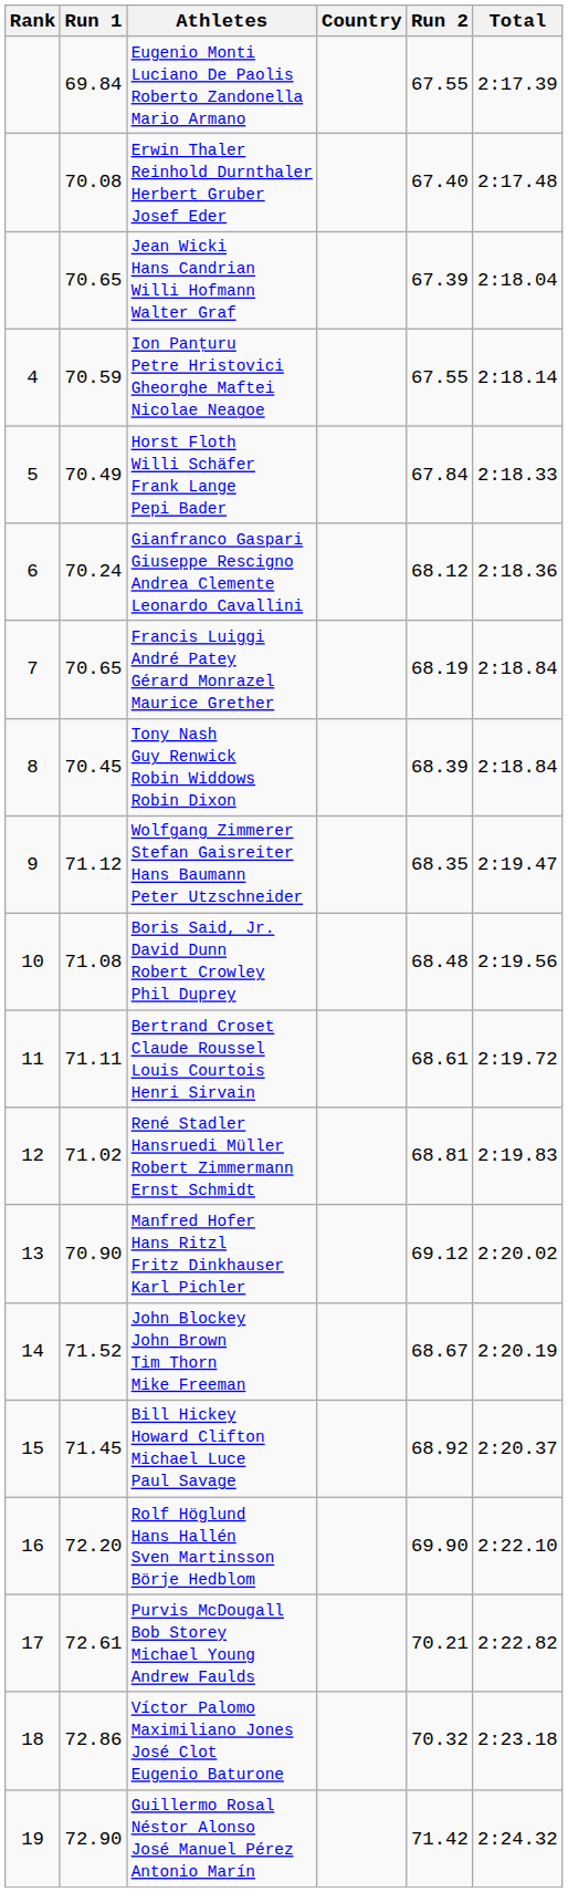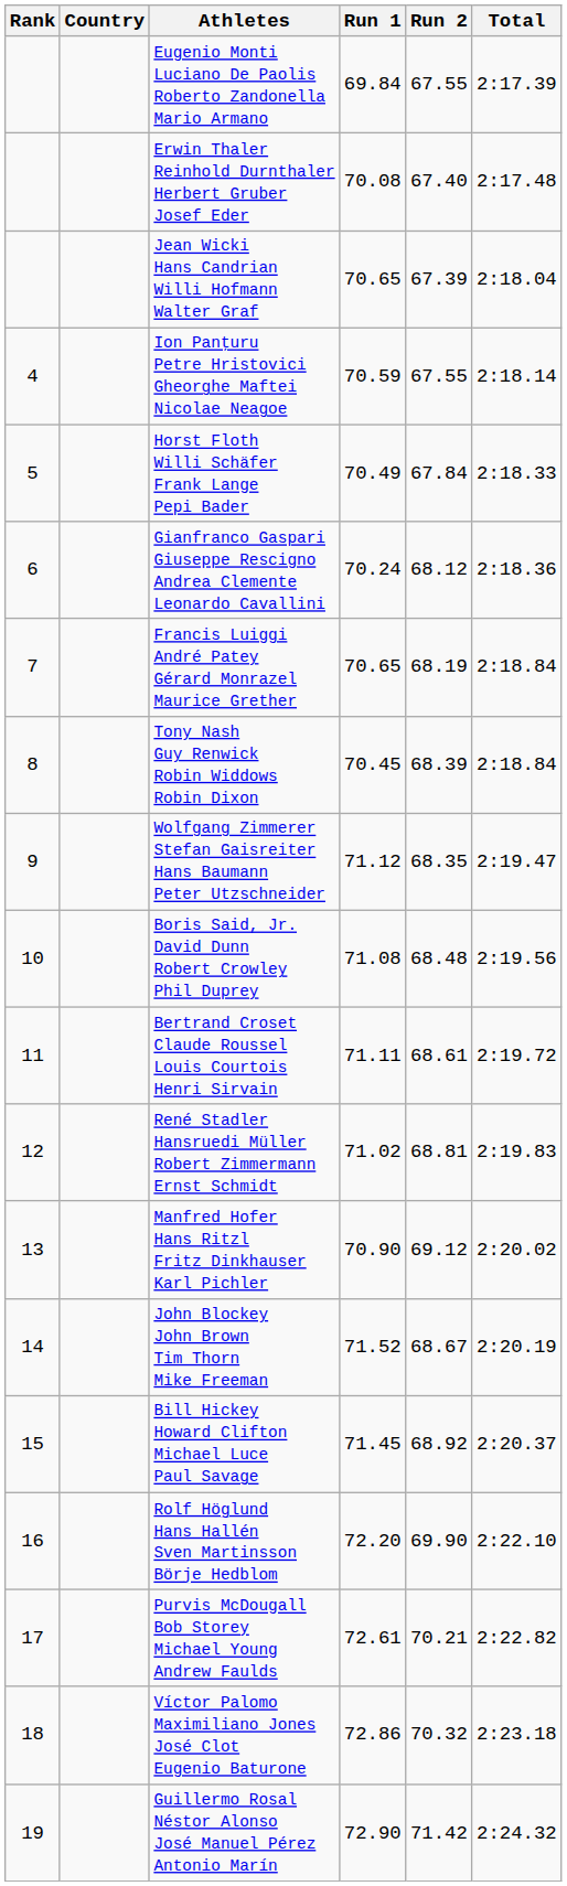 <table class="wikitable sortable" style="text-align:center">
 <tr>
 <th>Rank</th>
+<th>Country</th>
+<th>Athletes</th>
 <th>Run 1</th>
-<th>Athletes</th>
-<th>Country</th>
 <th>Run 2</th>
 <th>Total</th>
 </tr>
 <tr>
 <td></td>
+<td align=left></td>
+<td align=left><small> <a href='#'>Eugenio Monti</a> <br> <a href='#'>Luciano De Paolis</a> <br> <a href='#'>Roberto Zandonella</a> <br> <a href='#'>Mario Armano</a></small></td>
 <td>69.84</td>
-<td align=left><small> <a href='#'>Eugenio Monti</a> <br> <a href='#'>Luciano De Paolis</a> <br> <a href='#'>Roberto Zandonella</a> <br> <a href='#'>Mario Armano</a></small></td>
-<td align=left></td>
 <td>67.55</td>
 <td>2:17.39</td>
 </tr>
 <tr>
 <td></td>
+<td align=left></td>
+<td align=left><small> <a href='#'>Erwin Thaler</a> <br> <a href='#'>Reinhold Durnthaler</a> <br> <a href='#'>Herbert Gruber</a> <br> <a href='#'>Josef Eder</a></small></td>
 <td>70.08</td>
-<td align=left><small> <a href='#'>Erwin Thaler</a> <br> <a href='#'>Reinhold Durnthaler</a> <br> <a href='#'>Herbert Gruber</a> <br> <a href='#'>Josef Eder</a></small></td>
-<td align=left></td>
 <td>67.40</td>
 <td>2:17.48</td>
 </tr>
 <tr>
 <td></td>
+<td align=left></td>
+<td align=left><small> <a href='#'>Jean Wicki</a> <br> <a href='#'>Hans Candrian</a> <br> <a href='#'>Willi Hofmann</a> <br> <a href='#'>Walter Graf</a></small></td>
 <td>70.65</td>
-<td align=left><small> <a href='#'>Jean Wicki</a> <br> <a href='#'>Hans Candrian</a> <br> <a href='#'>Willi Hofmann</a> <br> <a href='#'>Walter Graf</a></small></td>
-<td align=left></td>
 <td>67.39</td>
 <td>2:18.04</td>
 </tr>
 <tr>
 <td>4</td>
+<td align=left></td>
+<td align=left><small> <a href='#'>Ion Panţuru</a> <br> <a href='#'>Petre Hristovici</a> <br> <a href='#'>Gheorghe Maftei</a> <br> <a href='#'>Nicolae Neagoe</a></small></td>
 <td>70.59</td>
-<td align=left><small> <a href='#'>Ion Panţuru</a> <br> <a href='#'>Petre Hristovici</a> <br> <a href='#'>Gheorghe Maftei</a> <br> <a href='#'>Nicolae Neagoe</a></small></td>
-<td align=left></td>
 <td>67.55</td>
 <td>2:18.14</td>
 </tr>
 <tr>
 <td>5</td>
+<td align=left></td>
+<td align=left><small> <a href='#'>Horst Floth</a> <br> <a href='#'>Willi Schäfer</a> <br> <a href='#'>Frank Lange</a> <br> <a href='#'>Pepi Bader</a></small></td>
 <td>70.49</td>
-<td align=left><small> <a href='#'>Horst Floth</a> <br> <a href='#'>Willi Schäfer</a> <br> <a href='#'>Frank Lange</a> <br> <a href='#'>Pepi Bader</a></small></td>
-<td align=left></td>
 <td>67.84</td>
 <td>2:18.33</td>
 </tr>
 <tr>
 <td>6</td>
+<td align=left></td>
+<td align=left><small> <a href='#'>Gianfranco Gaspari</a> <br> <a href='#'>Giuseppe Rescigno</a> <br> <a href='#'>Andrea Clemente</a> <br> <a href='#'>Leonardo Cavallini</a></small></td>
 <td>70.24</td>
-<td align=left><small> <a href='#'>Gianfranco Gaspari</a> <br> <a href='#'>Giuseppe Rescigno</a> <br> <a href='#'>Andrea Clemente</a> <br> <a href='#'>Leonardo Cavallini</a></small></td>
-<td align=left></td>
 <td>68.12</td>
 <td>2:18.36</td>
 </tr>
 <tr>
 <td>7</td>
+<td align=left></td>
+<td align=left><small> <a href='#'>Francis Luiggi</a> <br> <a href='#'>André Patey</a> <br> <a href='#'>Gérard Monrazel</a> <br> <a href='#'>Maurice Grether</a></small></td>
 <td>70.65</td>
-<td align=left><small> <a href='#'>Francis Luiggi</a> <br> <a href='#'>André Patey</a> <br> <a href='#'>Gérard Monrazel</a> <br> <a href='#'>Maurice Grether</a></small></td>
-<td align=left></td>
 <td>68.19</td>
 <td>2:18.84</td>
 </tr>
 <tr>
 <td>8</td>
+<td align=left></td>
+<td align=left><small> <a href='#'>Tony Nash</a> <br> <a href='#'>Guy Renwick</a> <br> <a href='#'>Robin Widdows</a> <br> <a href='#'>Robin Dixon</a></small></td>
 <td>70.45</td>
-<td align=left><small> <a href='#'>Tony Nash</a> <br> <a href='#'>Guy Renwick</a> <br> <a href='#'>Robin Widdows</a> <br> <a href='#'>Robin Dixon</a></small></td>
-<td align=left></td>
 <td>68.39</td>
 <td>2:18.84</td>
 </tr>
 <tr>
 <td>9</td>
+<td align=left></td>
+<td align=left><small> <a href='#'>Wolfgang Zimmerer</a> <br> <a href='#'>Stefan Gaisreiter</a> <br> <a href='#'>Hans Baumann</a> <br> <a href='#'>Peter Utzschneider</a></small></td>
 <td>71.12</td>
-<td align=left><small> <a href='#'>Wolfgang Zimmerer</a> <br> <a href='#'>Stefan Gaisreiter</a> <br> <a href='#'>Hans Baumann</a> <br> <a href='#'>Peter Utzschneider</a></small></td>
-<td align=left></td>
 <td>68.35</td>
 <td>2:19.47</td>
 </tr>
 <tr>
 <td>10</td>
+<td align=left></td>
+<td align=left><small> <a href='#'>Boris Said, Jr.</a> <br> <a href='#'>David Dunn</a> <br> <a href='#'>Robert Crowley</a> <br> <a href='#'>Phil Duprey</a></small></td>
 <td>71.08</td>
-<td align=left><small> <a href='#'>Boris Said, Jr.</a> <br> <a href='#'>David Dunn</a> <br> <a href='#'>Robert Crowley</a> <br> <a href='#'>Phil Duprey</a></small></td>
-<td align=left></td>
 <td>68.48</td>
 <td>2:19.56</td>
 </tr>
 <tr>
 <td>11</td>
+<td align=left></td>
+<td align=left><small> <a href='#'>Bertrand Croset</a> <br> <a href='#'>Claude Roussel</a> <br> <a href='#'>Louis Courtois</a> <br> <a href='#'>Henri Sirvain</a></small></td>
 <td>71.11</td>
-<td align=left><small> <a href='#'>Bertrand Croset</a> <br> <a href='#'>Claude Roussel</a> <br> <a href='#'>Louis Courtois</a> <br> <a href='#'>Henri Sirvain</a></small></td>
-<td align=left></td>
 <td>68.61</td>
 <td>2:19.72</td>
 </tr>
 <tr>
 <td>12</td>
+<td align=left></td>
+<td align=left><small> <a href='#'>René Stadler</a> <br> <a href='#'>Hansruedi Müller</a> <br> <a href='#'>Robert Zimmermann</a> <br> <a href='#'>Ernst Schmidt</a></small></td>
 <td>71.02</td>
-<td align=left><small> <a href='#'>René Stadler</a> <br> <a href='#'>Hansruedi Müller</a> <br> <a href='#'>Robert Zimmermann</a> <br> <a href='#'>Ernst Schmidt</a></small></td>
-<td align=left></td>
 <td>68.81</td>
 <td>2:19.83</td>
 </tr>
 <tr>
 <td>13</td>
+<td align=left></td>
+<td align=left><small> <a href='#'>Manfred Hofer</a> <br> <a href='#'>Hans Ritzl</a> <br> <a href='#'>Fritz Dinkhauser</a> <br> <a href='#'>Karl Pichler</a></small></td>
 <td>70.90</td>
-<td align=left><small> <a href='#'>Manfred Hofer</a> <br> <a href='#'>Hans Ritzl</a> <br> <a href='#'>Fritz Dinkhauser</a> <br> <a href='#'>Karl Pichler</a></small></td>
-<td align=left></td>
 <td>69.12</td>
 <td>2:20.02</td>
 </tr>
 <tr>
 <td>14</td>
+<td align=left></td>
+<td align=left><small> <a href='#'>John Blockey</a> <br> <a href='#'>John Brown</a> <br> <a href='#'>Tim Thorn</a> <br> <a href='#'>Mike Freeman</a></small></td>
 <td>71.52</td>
-<td align=left><small> <a href='#'>John Blockey</a> <br> <a href='#'>John Brown</a> <br> <a href='#'>Tim Thorn</a> <br> <a href='#'>Mike Freeman</a></small></td>
-<td align=left></td>
 <td>68.67</td>
 <td>2:20.19</td>
 </tr>
 <tr>
 <td>15</td>
+<td align=left></td>
+<td align=left><small> <a href='#'>Bill Hickey</a> <br> <a href='#'>Howard Clifton</a> <br> <a href='#'>Michael Luce</a> <br> <a href='#'>Paul Savage</a></small></td>
 <td>71.45</td>
-<td align=left><small> <a href='#'>Bill Hickey</a> <br> <a href='#'>Howard Clifton</a> <br> <a href='#'>Michael Luce</a> <br> <a href='#'>Paul Savage</a></small></td>
-<td align=left></td>
 <td>68.92</td>
 <td>2:20.37</td>
 </tr>
 <tr>
 <td>16</td>
+<td align=left></td>
+<td align=left><small> <a href='#'>Rolf Höglund</a> <br> <a href='#'>Hans Hallén</a> <br> <a href='#'>Sven Martinsson</a> <br> <a href='#'>Börje Hedblom</a></small></td>
 <td>72.20</td>
-<td align=left><small> <a href='#'>Rolf Höglund</a> <br> <a href='#'>Hans Hallén</a> <br> <a href='#'>Sven Martinsson</a> <br> <a href='#'>Börje Hedblom</a></small></td>
-<td align=left></td>
 <td>69.90</td>
 <td>2:22.10</td>
 </tr>
 <tr>
 <td>17</td>
+<td align=left></td>
+<td align=left><small> <a href='#'>Purvis McDougall</a> <br> <a href='#'>Bob Storey</a> <br> <a href='#'>Michael Young</a> <br> <a href='#'>Andrew Faulds</a></small></td>
 <td>72.61</td>
-<td align=left><small> <a href='#'>Purvis McDougall</a> <br> <a href='#'>Bob Storey</a> <br> <a href='#'>Michael Young</a> <br> <a href='#'>Andrew Faulds</a></small></td>
-<td align=left></td>
 <td>70.21</td>
 <td>2:22.82</td>
 </tr>
 <tr>
 <td>18</td>
+<td align=left></td>
+<td align=left><small> <a href='#'>Víctor Palomo</a> <br> <a href='#'>Maximiliano Jones</a> <br> <a href='#'>José Clot</a> <br> <a href='#'>Eugenio Baturone</a></small></td>
 <td>72.86</td>
-<td align=left><small> <a href='#'>Víctor Palomo</a> <br> <a href='#'>Maximiliano Jones</a> <br> <a href='#'>José Clot</a> <br> <a href='#'>Eugenio Baturone</a></small></td>
-<td align=left></td>
 <td>70.32</td>
 <td>2:23.18</td>
 </tr>
 <tr>
 <td>19</td>
+<td align=left></td>
+<td align=left><small> <a href='#'>Guillermo Rosal</a> <br> <a href='#'>Néstor Alonso</a> <br> <a href='#'>José Manuel Pérez</a> <br> <a href='#'>Antonio Marín</a></small></td>
 <td>72.90</td>
-<td align=left><small> <a href='#'>Guillermo Rosal</a> <br> <a href='#'>Néstor Alonso</a> <br> <a href='#'>José Manuel Pérez</a> <br> <a href='#'>Antonio Marín</a></small></td>
-<td align=left></td>
 <td>71.42</td>
 <td>2:24.32</td>
 </tr>
 </table>
